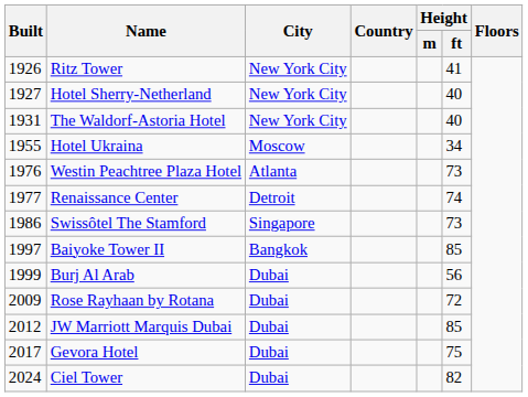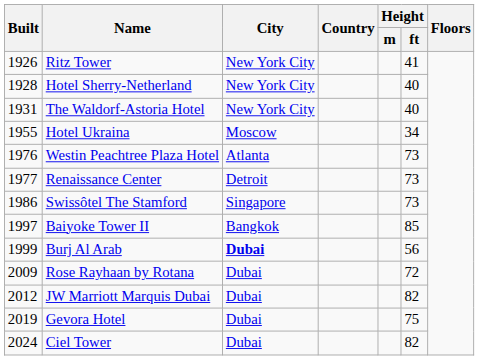 <table class="wikitable sortable">
 <tr>
 <th rowspan=2>Built</th>
 <th rowspan=2>Name</th>
 <th rowspan=2>City</th>
 <th rowspan=2>Country</th>
 <th colspan=2>Height</th>
 <th rowspan=2>Floors</th>
 </tr>
 <tr>
 <th>m</th>
 <th>ft</th>
 </tr>
 <tr>
 <td>1926</td>
 <td><a href='#'>Ritz Tower</a></td>
 <td><a href='#'>New York City</a></td>
 <td></td>
 <td></td>
 <td>41</td>
 </tr>
 <tr>
-<td>1927</td>
+<td>1928</td>
 <td><a href='#'>Hotel Sherry-Netherland</a></td>
 <td><a href='#'>New York City</a></td>
 <td></td>
 <td></td>
 <td>40</td>
 </tr>
 <tr>
 <td>1931</td>
 <td><a href='#'>The Waldorf-Astoria Hotel</a></td>
 <td><a href='#'>New York City</a></td>
 <td></td>
 <td></td>
 <td>40</td>
 </tr>
 <tr>
 <td>1955</td>
 <td><a href='#'>Hotel Ukraina</a></td>
 <td><a href='#'>Moscow</a></td>
 <td></td>
 <td></td>
 <td>34</td>
 </tr>
 <tr>
 <td>1976</td>
 <td><a href='#'>Westin Peachtree Plaza Hotel</a></td>
 <td><a href='#'>Atlanta</a></td>
 <td></td>
 <td></td>
 <td>73</td>
 </tr>
 <tr>
 <td>1977</td>
 <td><a href='#'>Renaissance Center</a></td>
 <td><a href='#'>Detroit</a></td>
 <td></td>
 <td></td>
-<td>74</td>
+<td>73</td>
 </tr>
 <tr>
 <td>1986</td>
 <td><a href='#'>Swissôtel The Stamford</a></td>
 <td><a href='#'>Singapore</a></td>
 <td></td>
 <td></td>
 <td>73</td>
 </tr>
 <tr>
 <td>1997</td>
 <td><a href='#'>Baiyoke Tower II</a></td>
 <td><a href='#'>Bangkok</a></td>
 <td></td>
 <td></td>
 <td>85</td>
 </tr>
 <tr>
 <td>1999</td>
 <td><a href='#'>Burj Al Arab</a></td>
-<td><a href='#'>Dubai</a></td>
+<td><strong><a href='#'>Dubai</a></strong></td>
 <td></td>
 <td></td>
 <td>56</td>
 </tr>
 <tr>
 <td>2009</td>
 <td><a href='#'>Rose Rayhaan by Rotana</a></td>
 <td><a href='#'>Dubai</a></td>
 <td></td>
 <td></td>
 <td>72</td>
 </tr>
 <tr>
 <td>2012</td>
 <td><a href='#'>JW Marriott Marquis Dubai</a></td>
 <td><a href='#'>Dubai</a></td>
 <td></td>
 <td></td>
-<td>85</td>
+<td>82</td>
 </tr>
 <tr>
-<td>2017</td>
+<td>2019</td>
 <td><a href='#'>Gevora Hotel</a></td>
 <td><a href='#'>Dubai</a></td>
 <td></td>
 <td></td>
 <td>75</td>
 </tr>
 <tr>
 <td>2024</td>
 <td><a href='#'>Ciel Tower</a></td>
 <td><a href='#'>Dubai</a></td>
 <td></td>
 <td></td>
 <td>82</td>
 </tr>
 </table>
